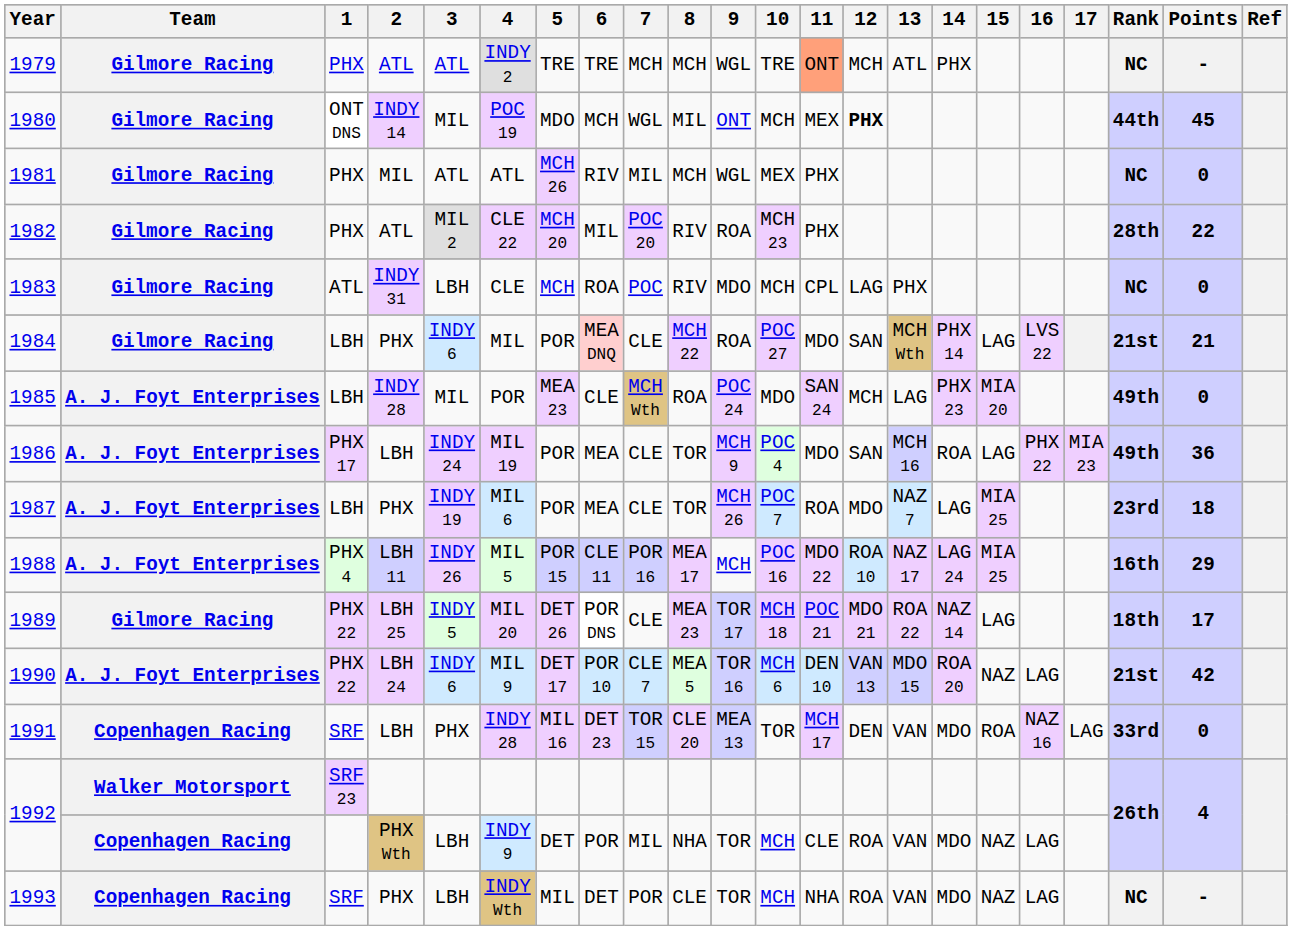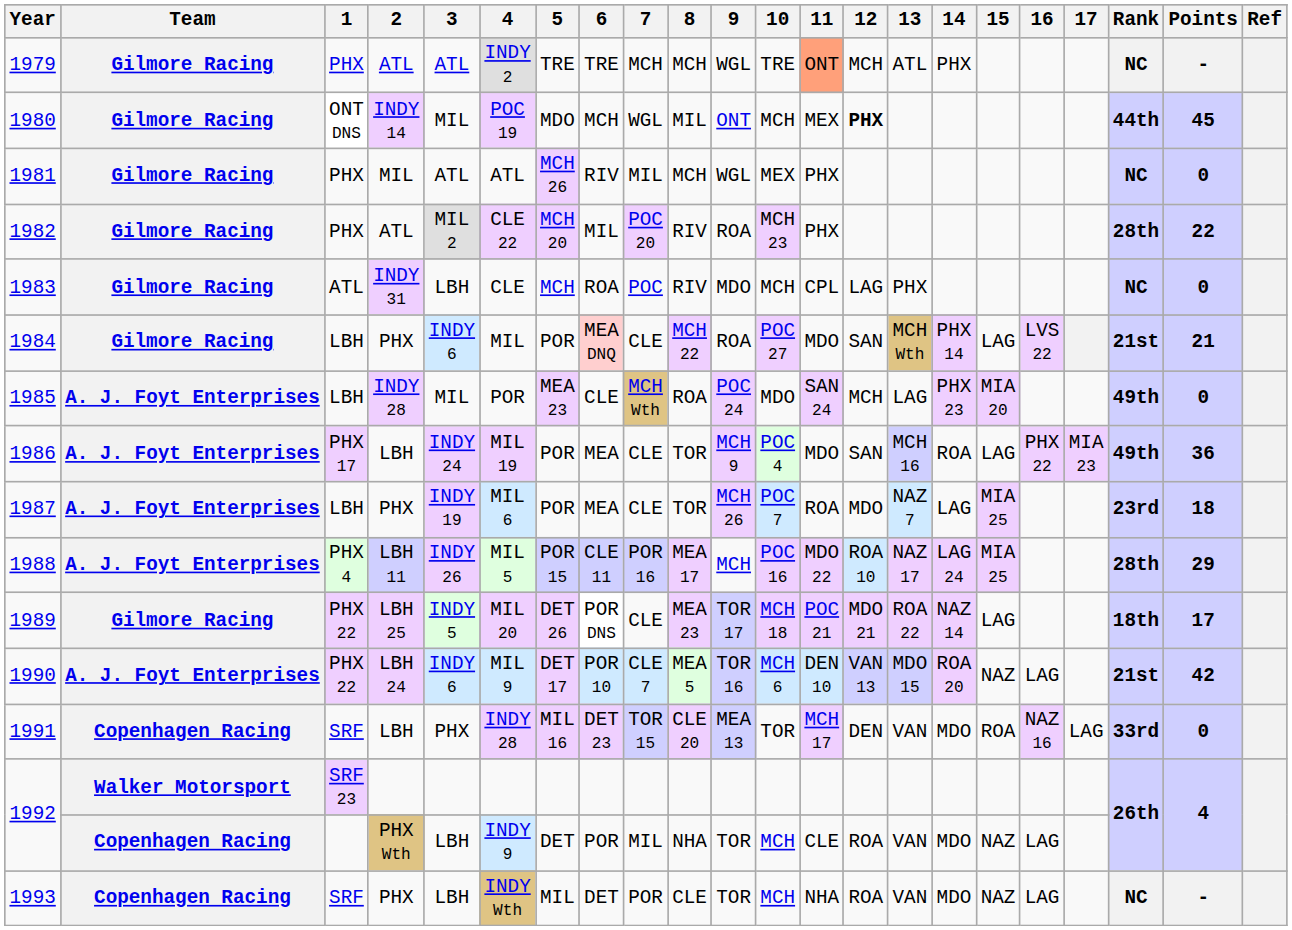 <table class="wikitable" style="text-align:center; font-size:90%">
 <tr>
 <th>Year</th>
 <th>Team</th>
 <th>1</th>
 <th>2</th>
 <th>3</th>
 <th>4</th>
 <th>5</th>
 <th>6</th>
 <th>7</th>
 <th>8</th>
 <th>9</th>
 <th>10</th>
 <th>11</th>
 <th>12</th>
 <th>13</th>
 <th>14</th>
 <th>15</th>
 <th>16</th>
 <th>17</th>
 <th>Rank</th>
 <th>Points</th>
 <th>Ref</th>
 </tr>
 <tr>
 <td><a href='#'>1979</a></td>
 <th><a href='#'>Gilmore Racing</a></th>
 <td><a href='#'>PHX</a><br><small></small></td>
 <td><a href='#'>ATL</a><br><small></small></td>
 <td><a href='#'>ATL</a><br><small></small></td>
 <td style="background:#DFDFDF;"><a href='#'>INDY</a><br><small>2</small></td>
 <td>TRE<br><small></small></td>
 <td>TRE<br><small></small></td>
 <td>MCH<br><small></small></td>
 <td>MCH<br><small></small></td>
 <td>WGL<br><small></small></td>
 <td>TRE<br><small></small></td>
 <td style="background: lightsalmon;">ONT<br><small></small></td>
 <td>MCH<br><small></small></td>
 <td>ATL<br><small></small></td>
 <td>PHX<br><small></small></td>
 <td></td>
 <td></td>
 <td></td>
 <th>NC</th>
 <th>-</th>
 <th></th>
 </tr>
 <tr>
 <td><a href='#'>1980</a></td>
 <th><a href='#'>Gilmore Racing</a></th>
 <td style="background:#FFFFFF;">ONT<br><small>DNS</small></td>
 <td style="background:#EFCFFF;"><a href='#'>INDY</a><br><small>14</small></td>
 <td>MIL<br><small></small></td>
 <td style="background:#EFCFFF;"><a href='#'>POC</a><br><small>19</small></td>
 <td>MDO<br><small></small></td>
 <td>MCH<br><small></small></td>
 <td>WGL<br><small></small></td>
 <td>MIL<br><small></small></td>
 <td><a href='#'>ONT</a><br><small></small></td>
 <td>MCH<br><small></small></td>
 <td>MEX<br><small></small></td>
 <td><strong>PHX<br><small></small></strong></td>
 <td></td>
 <td></td>
 <td></td>
 <td></td>
 <td></td>
 <td style="background:#CFCFFF;"><strong>44th</strong></td>
 <td style="background:#CFCFFF;"><strong>45</strong></td>
 <th></th>
 </tr>
 <tr>
 <td><a href='#'>1981</a></td>
 <th><a href='#'>Gilmore Racing</a></th>
 <td>PHX<br><small></small></td>
 <td>MIL<br><small></small></td>
 <td>ATL<br><small></small></td>
 <td>ATL<br><small></small></td>
 <td style="background:#EFCFFF;"><a href='#'>MCH</a><br><small>26</small></td>
 <td>RIV<br><small></small></td>
 <td>MIL<br><small></small></td>
 <td>MCH<br><small></small></td>
 <td>WGL<br><small></small></td>
 <td>MEX<br><small></small></td>
 <td>PHX<br><small></small></td>
 <td></td>
 <td></td>
 <td></td>
 <td></td>
 <td></td>
 <td></td>
 <td style="background:#CFCFFF;"><strong>NC</strong></td>
 <td style="background:#CFCFFF;"><strong>0</strong></td>
 <th></th>
 </tr>
 <tr>
 <td><a href='#'>1982</a></td>
 <th><a href='#'>Gilmore Racing</a></th>
 <td>PHX<br><small></small></td>
 <td>ATL<br><small></small></td>
 <td style="background:#DFDFDF;">MIL<br><small>2</small></td>
 <td style="background:#EFCFFF;">CLE<br><small>22</small></td>
 <td style="background:#EFCFFF;"><a href='#'>MCH</a><br><small>20</small></td>
 <td>MIL<br><small></small></td>
 <td style="background:#EFCFFF;"><a href='#'>POC</a><br><small>20</small></td>
 <td>RIV<br><small></small></td>
 <td>ROA<br><small></small></td>
 <td style="background:#EFCFFF;">MCH<br><small>23</small></td>
 <td>PHX<br><small></small></td>
 <td></td>
 <td></td>
 <td></td>
 <td></td>
 <td></td>
 <td></td>
 <td style="background:#CFCFFF;"><strong>28th</strong></td>
 <td style="background:#CFCFFF;"><strong>22</strong></td>
 <th></th>
 </tr>
 <tr>
 <td><a href='#'>1983</a></td>
 <th><a href='#'>Gilmore Racing</a></th>
 <td>ATL<br><small></small></td>
 <td style="background:#EFCFFF;"><a href='#'>INDY</a><br><small>31</small></td>
 <td>LBH</td>
 <td>CLE<br><small></small></td>
 <td><a href='#'>MCH</a><br><small></small></td>
 <td>ROA<br><small></small></td>
 <td><a href='#'>POC</a><br><small></small></td>
 <td>RIV<br><small></small></td>
 <td>MDO<br><small></small></td>
 <td>MCH<br><small></small></td>
 <td>CPL<br><small></small></td>
 <td>LAG<br><small></small></td>
 <td>PHX<br><small></small></td>
 <td></td>
 <td></td>
 <td></td>
 <td></td>
 <td style="background:#CFCFFF;"><strong>NC</strong></td>
 <td style="background:#CFCFFF;"><strong>0</strong></td>
 <th></th>
 </tr>
 <tr>
 <td><a href='#'>1984</a></td>
 <th><a href='#'>Gilmore Racing</a></th>
 <td>LBH</td>
 <td>PHX</td>
 <td style="background:#CFEAFF;"><a href='#'>INDY</a><br><small>6</small></td>
 <td>MIL</td>
 <td>POR</td>
 <td style="background:#FFCFCF;">MEA<br><small>DNQ</small></td>
 <td>CLE</td>
 <td style="background:#EFCFFF;"><a href='#'>MCH</a><br><small>22</small></td>
 <td>ROA</td>
 <td style="background:#EFCFFF;"><a href='#'>POC</a><br><small>27</small></td>
 <td>MDO</td>
 <td>SAN</td>
 <td style="background:#DFC484;">MCH<br><small>Wth</small></td>
 <td style="background:#EFCFFF;">PHX<br><small>14</small></td>
 <td>LAG</td>
 <td style="background:#EFCFFF;">LVS<br><small>22</small></td>
 <th></th>
 <td style="background:#CFCFFF;"><strong>21st</strong></td>
 <td style="background:#CFCFFF;"><strong>21</strong></td>
 <th></th>
 </tr>
 <tr>
 <td><a href='#'>1985</a></td>
 <th><a href='#'>A. J. Foyt Enterprises</a></th>
 <td>LBH<br><small></small></td>
 <td style="background:#EFCFFF;"><a href='#'>INDY</a><br><small>28</small></td>
 <td>MIL<br><small></small></td>
 <td>POR<br><small></small></td>
 <td style="background:#EFCFFF;">MEA<br><small>23</small></td>
 <td>CLE<br><small></small></td>
 <td style="background:#DFC484;"><a href='#'>MCH</a><br><small>Wth</small></td>
 <td>ROA</td>
 <td style="background:#EFCFFF;"><a href='#'>POC</a><br><small>24</small></td>
 <td>MDO</td>
 <td style="background:#EFCFFF;">SAN<br><small>24</small></td>
 <td>MCH<br><small></small></td>
 <td>LAG</td>
 <td style="background:#EFCFFF;">PHX<br><small>23</small></td>
 <td style="background:#EFCFFF;">MIA<br><small>20</small></td>
 <td></td>
 <td></td>
 <td style="background:#CFCFFF;"><strong>49th</strong></td>
 <td style="background:#CFCFFF;"><strong>0</strong></td>
 <th></th>
 </tr>
 <tr>
 <td><a href='#'>1986</a></td>
 <th><a href='#'>A. J. Foyt Enterprises</a></th>
 <td style="background:#EFCFFF;">PHX<br><small>17</small></td>
 <td>LBH</td>
 <td style="background:#EFCFFF;"><a href='#'>INDY</a><br><small>24</small></td>
 <td style="background:#EFCFFF;">MIL<br><small>19</small></td>
 <td>POR</td>
 <td>MEA</td>
 <td>CLE</td>
 <td>TOR</td>
 <td style="background:#EFCFFF;"><a href='#'>MCH</a><br><small>9</small></td>
 <td style="background:#DFFFDF;"><a href='#'>POC</a><br><small>4</small></td>
 <td>MDO</td>
 <td>SAN</td>
 <td style="background:#CFCFFF;">MCH<br><small>16</small></td>
 <td>ROA</td>
 <td>LAG</td>
 <td style="background:#EFCFFF;">PHX<br><small>22</small></td>
 <td style="background:#EFCFFF;">MIA<br><small>23</small></td>
 <td style="background:#CFCFFF;"><strong>49th</strong></td>
 <td style="background:#CFCFFF;"><strong>36</strong></td>
 <th></th>
 </tr>
 <tr>
 <td><a href='#'>1987</a></td>
 <th><a href='#'>A. J. Foyt Enterprises</a></th>
 <td>LBH</td>
 <td>PHX</td>
 <td style="background:#EFCFFF;"><a href='#'>INDY</a><br><small>19</small></td>
 <td style="background:#CFEAFF;">MIL<br><small>6</small></td>
 <td>POR</td>
 <td>MEA</td>
 <td>CLE</td>
 <td>TOR</td>
 <td style="background:#EFCFFF;"><a href='#'>MCH</a><br><small>26</small></td>
 <td style="background:#CFEAFF;"><a href='#'>POC</a><br><small>7</small></td>
 <td>ROA<br><small></small></td>
 <td>MDO<br><small></small></td>
 <td style="background:#CFEAFF;">NAZ<br><small>7</small></td>
 <td>LAG<br><small></small></td>
 <td style="background:#EFCFFF;">MIA<br><small>25</small></td>
 <td></td>
 <td></td>
 <td style="background:#CFCFFF;"><strong>23rd</strong></td>
 <td style="background:#CFCFFF;"><strong>18</strong></td>
 <th></th>
 </tr>
 <tr>
 <td><a href='#'>1988</a></td>
 <th><a href='#'>A. J. Foyt Enterprises</a></th>
 <td style="background:#DFFFDF;">PHX<br><small>4</small></td>
 <td style="background:#CFCFFF;">LBH<br><small>11</small></td>
 <td style="background:#EFCFFF;"><a href='#'>INDY</a><br><small>26</small></td>
 <td style="background:#DFFFDF;">MIL<br><small>5</small></td>
 <td style="background:#CFCFFF;">POR<br><small>15</small></td>
 <td style="background:#CFCFFF;">CLE<br><small>11</small></td>
 <td style="background:#CFCFFF;">POR<br><small>16</small></td>
 <td style="background:#EFCFFF;">MEA<br><small>17</small></td>
 <td><a href='#'>MCH</a></td>
 <td style="background:#EFCFFF;"><a href='#'>POC</a><br><small>16</small></td>
 <td style="background:#EFCFFF;">MDO<br><small>22</small></td>
 <td style="background:#CFEAFF;">ROA<br><small>10</small></td>
 <td style="background:#EFCFFF;">NAZ<br><small>17</small></td>
 <td style="background:#EFCFFF;">LAG<br><small>24</small></td>
 <td style="background:#EFCFFF;">MIA<br><small>25</small></td>
 <td></td>
 <td></td>
-<td style="background:#CFCFFF;"><strong>16th</strong></td>
+<td style="background:#CFCFFF;"><strong>28th</strong></td>
 <td style="background:#CFCFFF;"><strong>29</strong></td>
 <th></th>
 </tr>
 <tr>
 <td><a href='#'>1989</a></td>
 <th><a href='#'>Gilmore Racing</a></th>
 <td style="background:#EFCFFF;">PHX<br><small>22</small></td>
 <td style="background:#EFCFFF;">LBH<br><small>25</small></td>
 <td style="background:#DFFFDF;"><a href='#'>INDY</a><br><small>5</small></td>
 <td style="background:#EFCFFF;">MIL<br><small>20</small></td>
 <td style="background:#EFCFFF;">DET<br><small>26</small></td>
 <td style="background:#FFFFFF;">POR<br><small>DNS</small></td>
 <td>CLE</td>
 <td style="background:#EFCFFF;">MEA<br><small>23</small></td>
 <td style="background:#CFCFFF;">TOR<br><small>17</small></td>
 <td style="background:#EFCFFF;"><a href='#'>MCH</a><br><small>18</small></td>
 <td style="background:#EFCFFF;"><a href='#'>POC</a><br><small>21</small></td>
 <td style="background:#EFCFFF;">MDO<br><small>21</small></td>
 <td style="background:#EFCFFF;">ROA<br><small>22</small></td>
 <td style="background:#EFCFFF;">NAZ<br><small>14</small></td>
 <td>LAG</td>
 <td></td>
 <td></td>
 <td style="background:#CFCFFF;"><strong>18th</strong></td>
 <td style="background:#CFCFFF;"><strong>17</strong></td>
 <th></th>
 </tr>
 <tr>
 <td><a href='#'>1990</a></td>
 <th><a href='#'>A. J. Foyt Enterprises</a></th>
 <td style="background:#EFCFFF;">PHX<br><small>22</small></td>
 <td style="background:#EFCFFF;">LBH<br><small>24</small></td>
 <td style="background:#CFEAFF;"><a href='#'>INDY</a><br><small>6</small></td>
 <td style="background:#CFEAFF;">MIL<br><small>9</small></td>
 <td style="background:#EFCFFF;">DET<br><small>17</small></td>
 <td style="background:#CFEAFF;">POR<br><small>10</small></td>
 <td style="background:#CFEAFF;">CLE<br><small>7</small></td>
 <td style="background:#DFFFDF;">MEA<br><small>5</small></td>
 <td style="background:#CFCFFF;">TOR<br><small>16</small></td>
 <td style="background:#CFEAFF;"><a href='#'>MCH</a><br><small>6</small></td>
 <td style="background:#CFEAFF;">DEN<br><small>10</small></td>
 <td style="background:#CFCFFF;">VAN<br><small>13</small></td>
 <td style="background:#CFCFFF;">MDO<br><small>15</small></td>
 <td style="background:#EFCFFF;">ROA<br><small>20</small></td>
 <td>NAZ</td>
 <td>LAG</td>
 <td></td>
 <td style="background:#CFCFFF;"><strong>21st</strong></td>
 <td style="background:#CFCFFF;"><strong>42</strong></td>
 <th></th>
 </tr>
 <tr>
 <td><a href='#'>1991</a></td>
 <th><a href='#'>Copenhagen Racing</a></th>
 <td><a href='#'>SRF</a></td>
 <td>LBH</td>
 <td>PHX</td>
 <td style="background:#EFCFFF;"><a href='#'>INDY</a><br><small>28</small></td>
 <td style="background:#EFCFFF;">MIL<br><small>16</small></td>
 <td style="background:#EFCFFF;">DET<br><small>23</small></td>
 <td style="background:#CFCFFF;">TOR<br><small>15</small></td>
 <td style="background:#EFCFFF;">CLE<br><small>20</small></td>
 <td style="background:#CFCFFF;">MEA<br><small>13</small></td>
 <td>TOR</td>
 <td style="background:#EFCFFF;"><a href='#'>MCH</a><br><small>17</small></td>
 <td>DEN</td>
 <td>VAN</td>
 <td>MDO</td>
 <td>ROA</td>
 <td style="background:#EFCFFF;">NAZ<br><small>16</small></td>
 <td>LAG</td>
 <td style="background:#CFCFFF;"><strong>33rd</strong></td>
 <td style="background:#CFCFFF;"><strong>0</strong></td>
 <th></th>
 </tr>
 <tr>
 <td rowspan=2><a href='#'>1992</a></td>
 <th><a href='#'>Walker Motorsport</a></th>
 <td style="background:#EFCFFF;"><a href='#'>SRF</a><br><small>23</small></td>
 <td></td>
 <td></td>
 <td></td>
 <td></td>
 <td></td>
 <td></td>
 <td></td>
 <td></td>
 <td></td>
 <td></td>
 <td></td>
 <td></td>
 <td></td>
 <td></td>
 <td></td>
 <td></td>
 <td rowspan=2 style="background:#CFCFFF;"><strong>26th</strong></td>
 <td rowspan=2 style="background:#CFCFFF;"><strong>4</strong></td>
 <th rowspan=2></th>
 </tr>
 <tr>
 <th><a href='#'>Copenhagen Racing</a></th>
 <td></td>
 <td style="background:#DFC484;">PHX<br><small>Wth</small></td>
 <td>LBH</td>
 <td style="background:#CFEAFF;"><a href='#'>INDY</a><br><small>9</small></td>
 <td>DET</td>
 <td>POR</td>
 <td>MIL</td>
 <td>NHA</td>
 <td>TOR</td>
 <td><a href='#'>MCH</a></td>
 <td>CLE</td>
 <td>ROA</td>
 <td>VAN</td>
 <td>MDO</td>
 <td>NAZ</td>
 <td>LAG</td>
 <td></td>
 </tr>
 <tr>
 <td><a href='#'>1993</a></td>
 <th><a href='#'>Copenhagen Racing</a></th>
 <td><a href='#'>SRF</a><br><small></small></td>
 <td>PHX<br><small></small></td>
 <td>LBH<br><small></small></td>
 <td style="background:#DFC484;"><a href='#'>INDY</a><br><small>Wth</small></td>
 <td>MIL<br><small></small></td>
 <td>DET<br><small></small></td>
 <td>POR<br><small></small></td>
 <td>CLE<br><small></small></td>
 <td>TOR<br><small></small></td>
 <td><a href='#'>MCH</a><br><small></small></td>
 <td>NHA<br><small></small></td>
 <td>ROA<br><small></small></td>
 <td>VAN<br><small></small></td>
 <td>MDO<br><small></small></td>
 <td>NAZ<br><small></small></td>
 <td>LAG<br><small></small></td>
 <td></td>
 <th>NC</th>
 <th>-</th>
 <th></th>
 </tr>
 </table>
